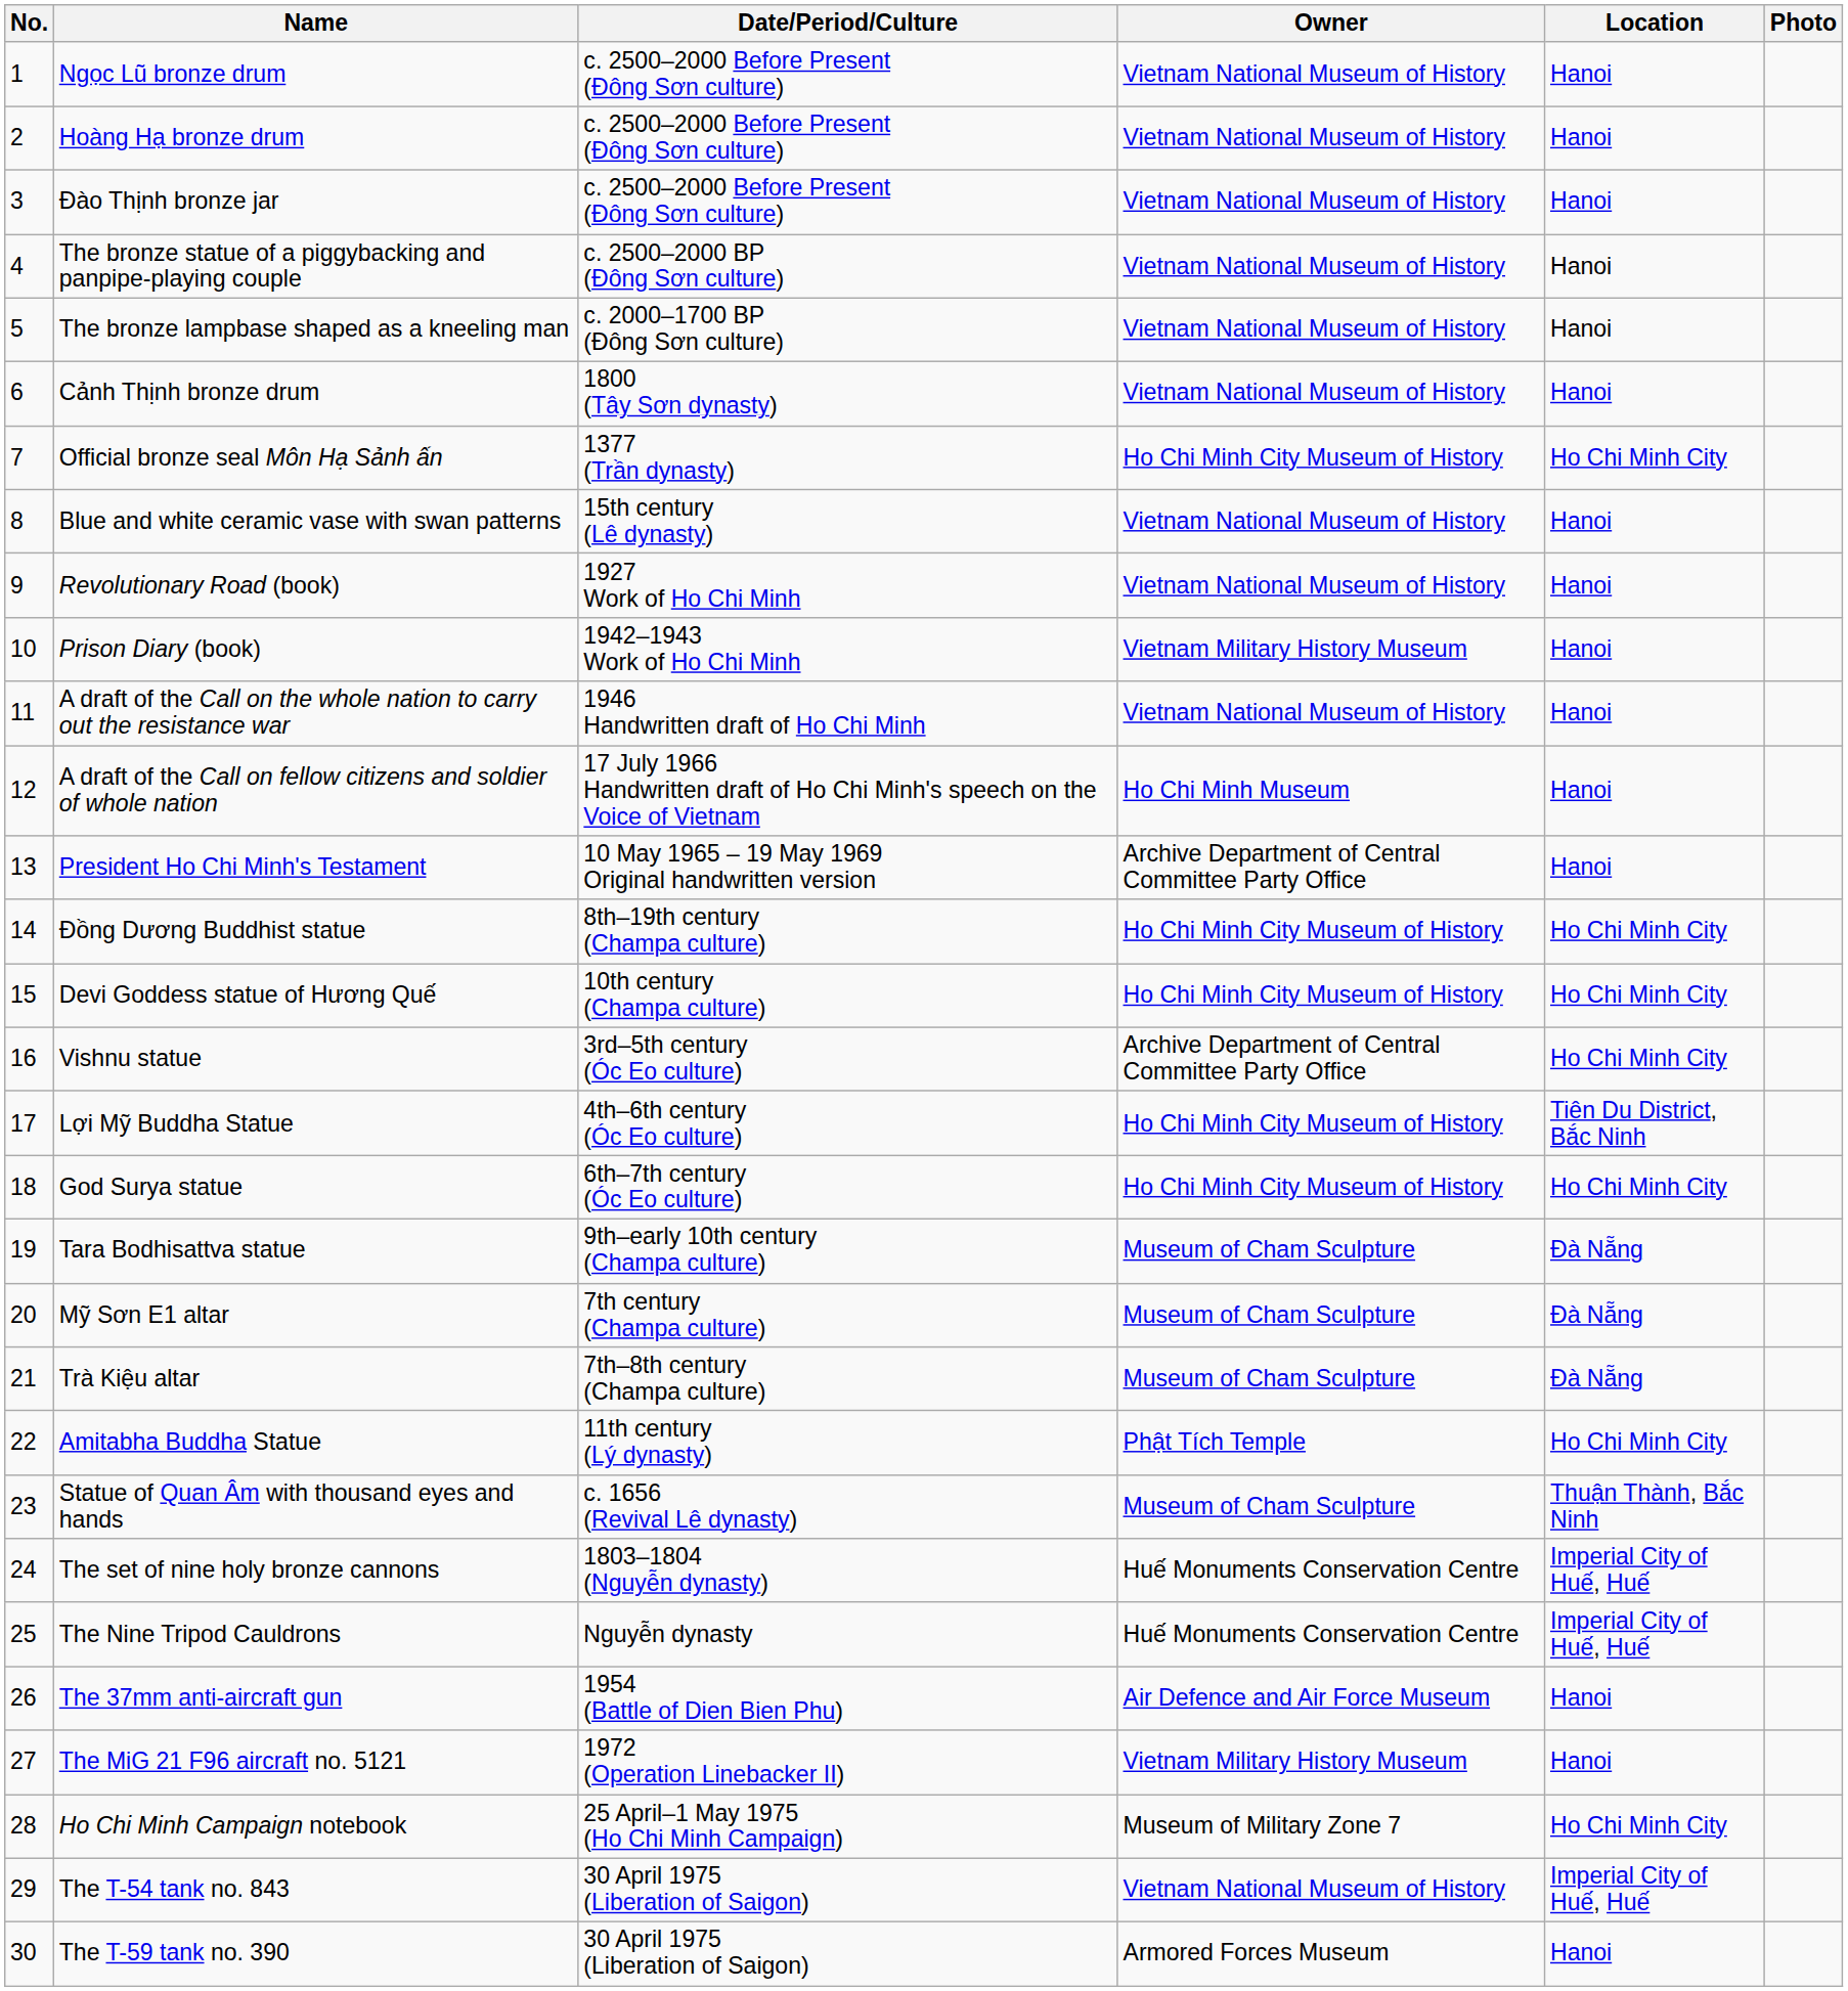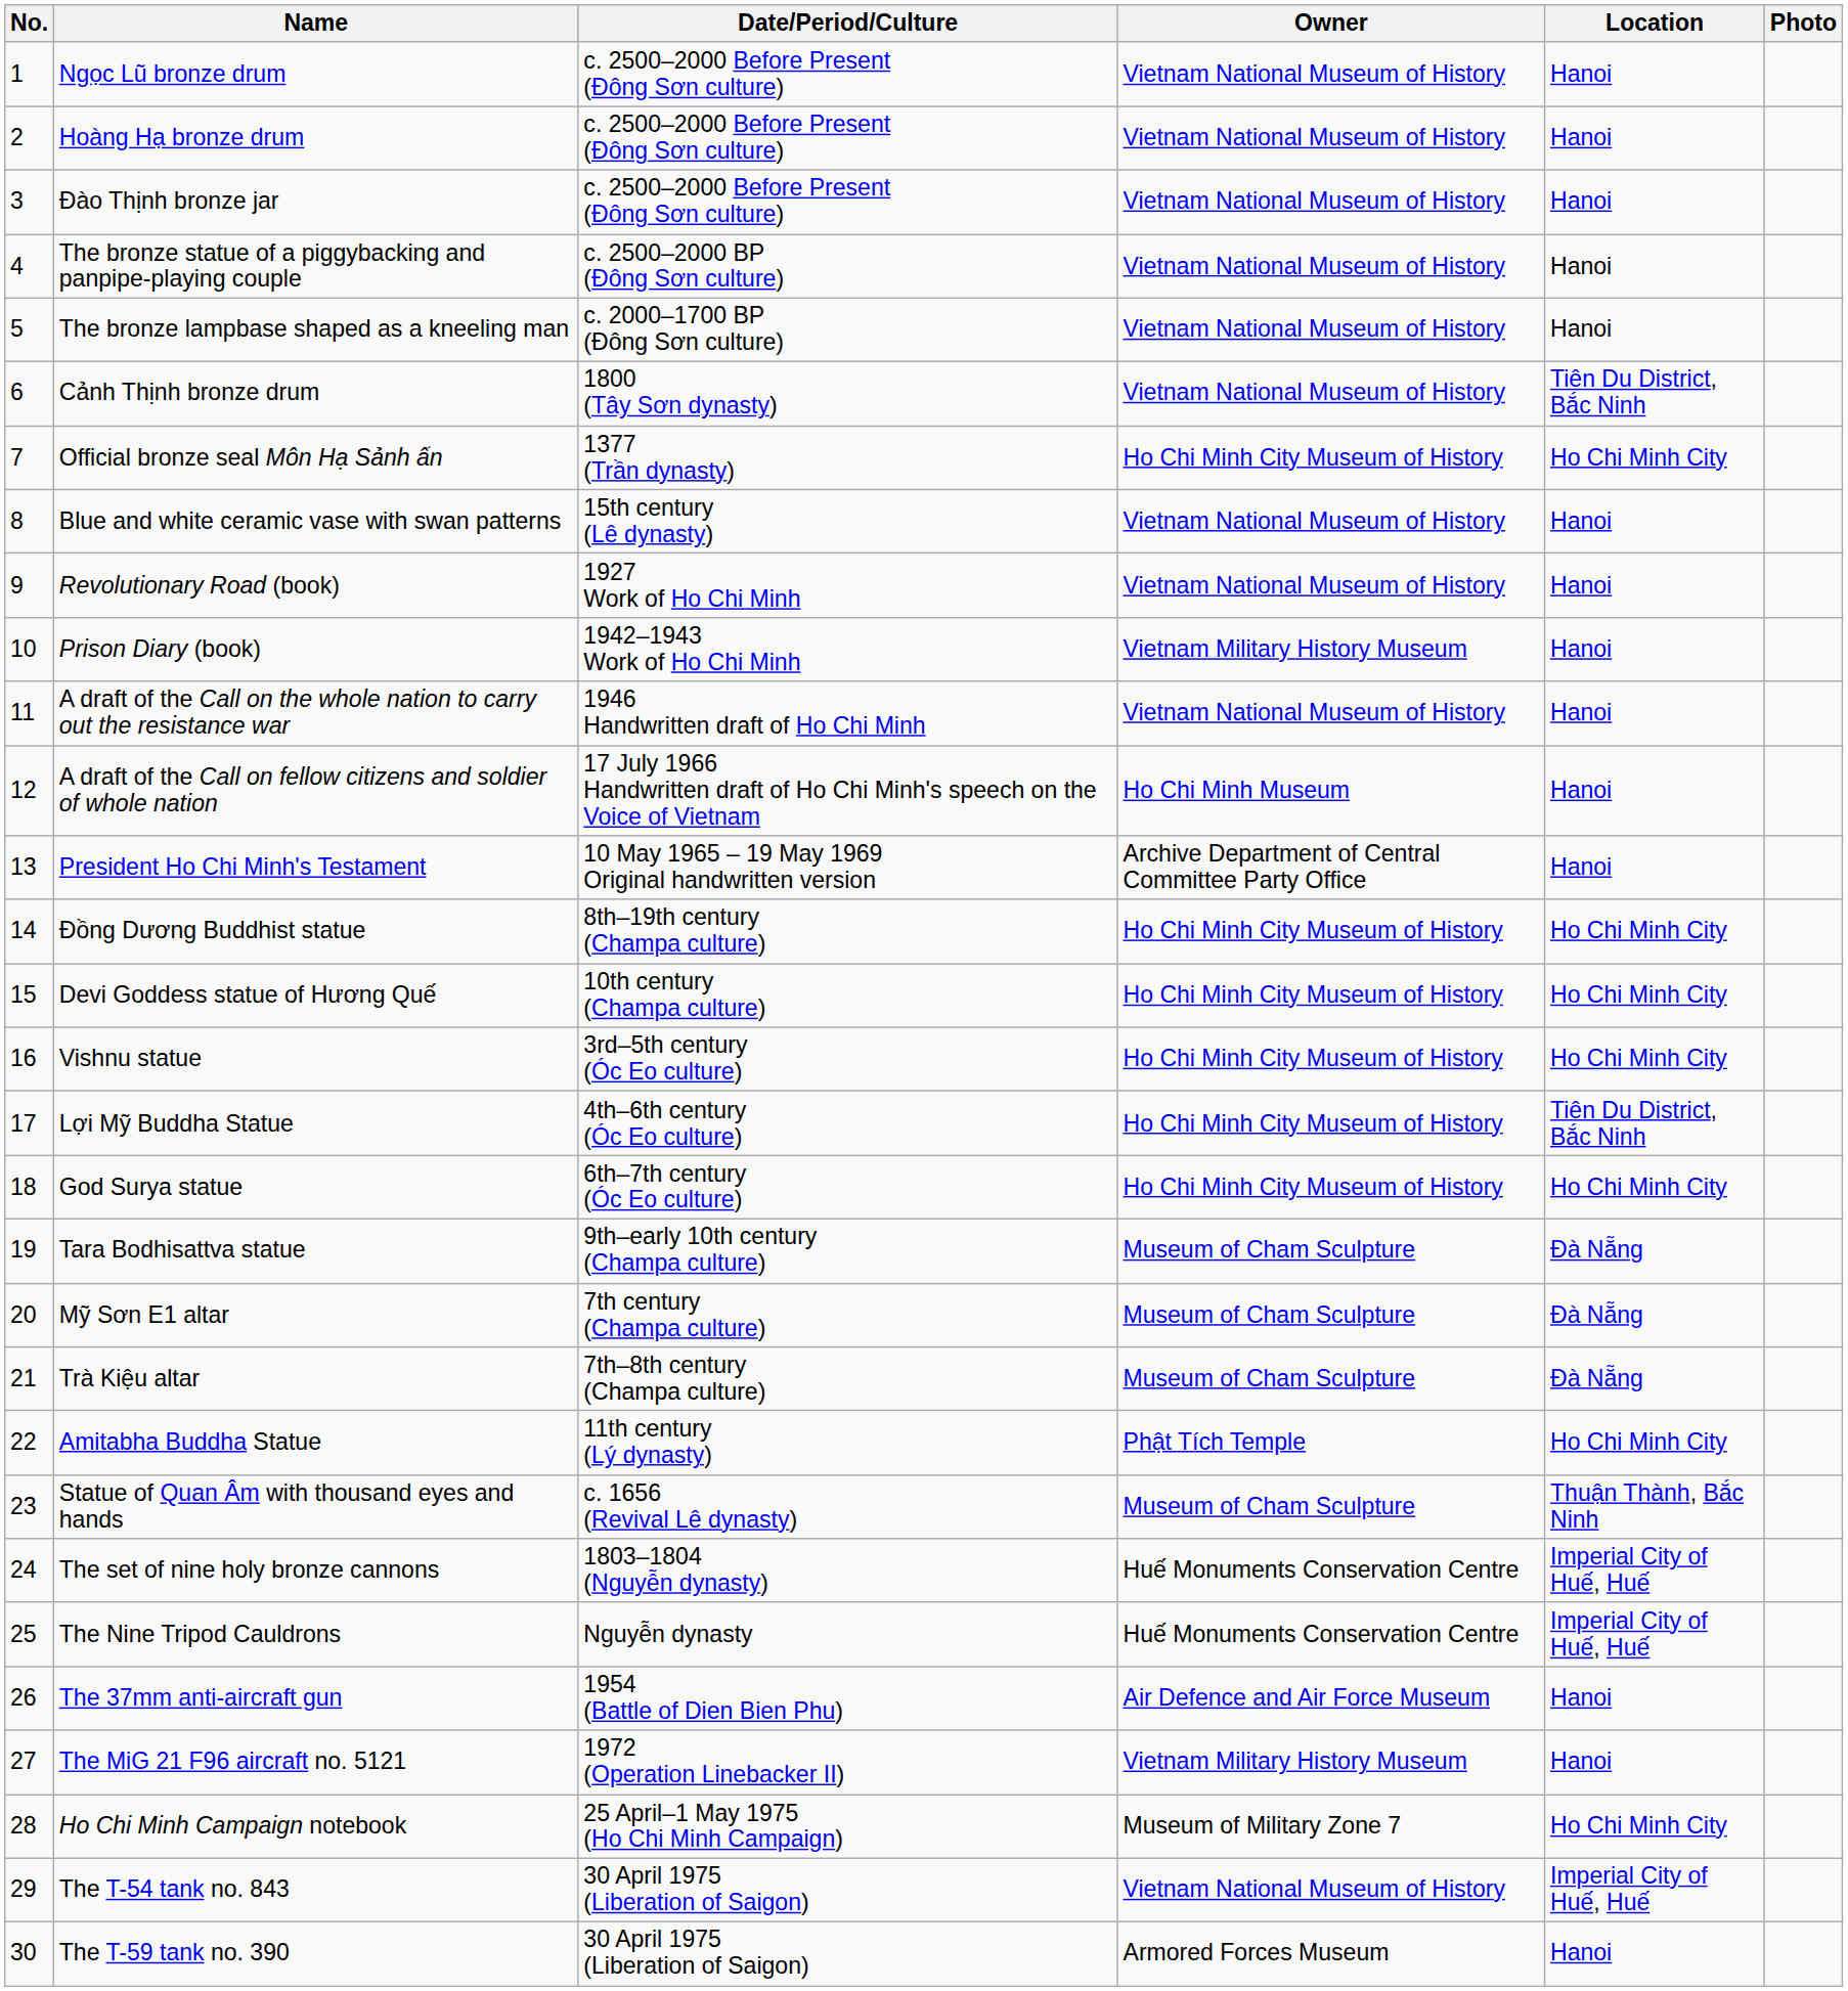 <table class="wikitable sortable">
 <tr>
 <th>No.</th>
 <th>Name</th>
 <th>Date/Period/Culture</th>
 <th>Owner</th>
 <th>Location</th>
 <th>Photo</th>
 </tr>
 <tr>
 <td>1</td>
 <td><a href='#'>Ngọc Lũ bronze drum</a></td>
 <td>c. 2500–2000 <a href='#'>Before Present</a> <br> (<a href='#'>Đông Sơn culture</a>)</td>
 <td><a href='#'>Vietnam National Museum of History</a></td>
 <td><a href='#'>Hanoi</a></td>
 <td></td>
 </tr>
 <tr>
 <td>2</td>
 <td><a href='#'>Hoàng Hạ bronze drum</a></td>
 <td>c. 2500–2000 <a href='#'>Before Present</a> <br> (<a href='#'>Đông Sơn culture</a>)</td>
 <td><a href='#'>Vietnam National Museum of History</a></td>
 <td><a href='#'>Hanoi</a></td>
 <td></td>
 </tr>
 <tr>
 <td>3</td>
 <td>Đào Thịnh bronze jar</td>
 <td>c. 2500–2000 <a href='#'>Before Present</a> <br> (<a href='#'>Đông Sơn culture</a>)</td>
 <td><a href='#'>Vietnam National Museum of History</a></td>
 <td><a href='#'>Hanoi</a></td>
 <td></td>
 </tr>
 <tr>
 <td>4</td>
 <td>The bronze statue of a piggybacking and panpipe-playing couple</td>
 <td>c. 2500–2000 BP <br> (<a href='#'>Đông Sơn culture</a>)</td>
 <td><a href='#'>Vietnam National Museum of History</a></td>
 <td>Hanoi</td>
 <td></td>
 </tr>
 <tr>
 <td>5</td>
 <td>The bronze lampbase shaped as a kneeling man</td>
 <td>c. 2000–1700 BP <br> (Đông Sơn culture)</td>
 <td><a href='#'>Vietnam National Museum of History</a></td>
 <td>Hanoi</td>
 <td></td>
 </tr>
 <tr>
 <td>6</td>
 <td>Cảnh Thịnh bronze drum</td>
 <td>1800 <br> (<a href='#'>Tây Sơn dynasty</a>)</td>
 <td><a href='#'>Vietnam National Museum of History</a></td>
-<td><a href='#'>Hanoi</a></td>
+<td><a href='#'>Tiên Du District</a>, <a href='#'>Bắc Ninh</a></td>
 <td></td>
 </tr>
 <tr>
 <td>7</td>
 <td>Official bronze seal <em>Môn Hạ Sảnh ấn</em></td>
 <td>1377 <br> (<a href='#'>Trần dynasty</a>)</td>
 <td><a href='#'>Ho Chi Minh City Museum of History</a></td>
 <td><a href='#'>Ho Chi Minh City</a></td>
 <td></td>
 </tr>
 <tr>
 <td>8</td>
 <td>Blue and white ceramic vase with swan patterns</td>
 <td>15th century <br> (<a href='#'>Lê dynasty</a>)</td>
 <td><a href='#'>Vietnam National Museum of History</a></td>
 <td><a href='#'>Hanoi</a></td>
 <td></td>
 </tr>
 <tr>
 <td>9</td>
 <td><em>Revolutionary Road</em> (book)</td>
 <td>1927 <br> Work of <a href='#'>Ho Chi Minh</a></td>
 <td><a href='#'>Vietnam National Museum of History</a></td>
 <td><a href='#'>Hanoi</a></td>
 <td></td>
 </tr>
 <tr>
 <td>10</td>
 <td><em>Prison Diary</em> (book)</td>
 <td>1942–1943 <br> Work of <a href='#'>Ho Chi Minh</a></td>
 <td><a href='#'>Vietnam Military History Museum</a></td>
 <td><a href='#'>Hanoi</a></td>
 <td></td>
 </tr>
 <tr>
 <td>11</td>
 <td>A draft of the <em>Call on the whole nation to carry out the resistance war</em></td>
 <td>1946 <br> Handwritten draft of <a href='#'>Ho Chi Minh</a></td>
 <td><a href='#'>Vietnam National Museum of History</a></td>
 <td><a href='#'>Hanoi</a></td>
 <td></td>
 </tr>
 <tr>
 <td>12</td>
 <td>A draft of the <em>Call on fellow citizens and soldier of whole nation</em></td>
 <td>17 July 1966 <br> Handwritten draft of Ho Chi Minh's speech on the <a href='#'>Voice of Vietnam</a></td>
 <td><a href='#'>Ho Chi Minh Museum</a></td>
 <td><a href='#'>Hanoi</a></td>
 <td></td>
 </tr>
 <tr>
 <td>13</td>
 <td><a href='#'>President Ho Chi Minh's Testament</a></td>
 <td>10 May 1965 – 19 May 1969 <br> Original handwritten version</td>
 <td>Archive Department of Central Committee Party Office</td>
 <td><a href='#'>Hanoi</a></td>
 <td></td>
 </tr>
 <tr>
 <td>14</td>
 <td>Đồng Dương Buddhist statue</td>
 <td>8th–19th century <br> (<a href='#'>Champa culture</a>)</td>
 <td><a href='#'>Ho Chi Minh City Museum of History</a></td>
 <td><a href='#'>Ho Chi Minh City</a></td>
 <td></td>
 </tr>
 <tr>
 <td>15</td>
 <td>Devi Goddess statue of Hương Quế</td>
 <td>10th century <br> (<a href='#'>Champa culture</a>)</td>
 <td><a href='#'>Ho Chi Minh City Museum of History</a></td>
 <td><a href='#'>Ho Chi Minh City</a></td>
 <td></td>
 </tr>
 <tr>
 <td>16</td>
 <td>Vishnu statue</td>
 <td>3rd–5th century <br> (<a href='#'>Óc Eo culture</a>)</td>
-<td>Archive Department of Central Committee Party Office</td>
+<td><a href='#'>Ho Chi Minh City Museum of History</a></td>
 <td><a href='#'>Ho Chi Minh City</a></td>
 <td></td>
 </tr>
 <tr>
 <td>17</td>
 <td>Lợi Mỹ Buddha Statue</td>
 <td>4th–6th century <br> (<a href='#'>Óc Eo culture</a>)</td>
 <td><a href='#'>Ho Chi Minh City Museum of History</a></td>
 <td><a href='#'>Tiên Du District</a>, <a href='#'>Bắc Ninh</a></td>
 <td></td>
 </tr>
 <tr>
 <td>18</td>
 <td>God Surya statue</td>
 <td>6th–7th century <br> (<a href='#'>Óc Eo culture</a>)</td>
 <td><a href='#'>Ho Chi Minh City Museum of History</a></td>
 <td><a href='#'>Ho Chi Minh City</a></td>
 <td></td>
 </tr>
 <tr>
 <td>19</td>
 <td>Tara Bodhisattva statue</td>
 <td>9th–early 10th century <br> (<a href='#'>Champa culture</a>)</td>
 <td><a href='#'>Museum of Cham Sculpture</a></td>
 <td><a href='#'>Đà Nẵng</a></td>
 <td></td>
 </tr>
 <tr>
 <td>20</td>
 <td>Mỹ Sơn E1 altar</td>
 <td>7th century <br> (<a href='#'>Champa culture</a>)</td>
 <td><a href='#'>Museum of Cham Sculpture</a></td>
 <td><a href='#'>Đà Nẵng</a></td>
 <td></td>
 </tr>
 <tr>
 <td>21</td>
 <td>Trà Kiệu altar</td>
 <td>7th–8th century <br> (Champa culture)</td>
 <td><a href='#'>Museum of Cham Sculpture</a></td>
 <td><a href='#'>Đà Nẵng</a></td>
 <td></td>
 </tr>
 <tr>
 <td>22</td>
 <td><a href='#'>Amitabha Buddha</a> Statue</td>
 <td>11th century <br> (<a href='#'>Lý dynasty</a>)</td>
 <td><a href='#'>Phật Tích Temple</a></td>
 <td><a href='#'>Ho Chi Minh City</a></td>
 <td></td>
 </tr>
 <tr>
 <td>23</td>
 <td>Statue of <a href='#'>Quan Âm</a> with thousand eyes and hands</td>
 <td>c. 1656 <br> (<a href='#'>Revival Lê dynasty</a>)</td>
 <td><a href='#'>Museum of Cham Sculpture</a></td>
 <td><a href='#'>Thuận Thành</a>, <a href='#'>Bắc Ninh</a></td>
 <td></td>
 </tr>
 <tr>
 <td>24</td>
 <td>The set of nine holy bronze cannons</td>
 <td>1803–1804 <br> (<a href='#'>Nguyễn dynasty</a>)</td>
 <td>Huế Monuments Conservation Centre</td>
 <td><a href='#'>Imperial City of Huế</a>, <a href='#'>Huế</a></td>
 <td></td>
 </tr>
 <tr>
 <td>25</td>
 <td>The Nine Tripod Cauldrons</td>
 <td>Nguyễn dynasty</td>
 <td>Huế Monuments Conservation Centre</td>
 <td><a href='#'>Imperial City of Huế</a>, <a href='#'>Huế</a></td>
 <td></td>
 </tr>
 <tr>
 <td>26</td>
 <td><a href='#'>The 37mm anti-aircraft gun</a></td>
 <td>1954 <br> (<a href='#'>Battle of Dien Bien Phu</a>)</td>
 <td><a href='#'>Air Defence and Air Force Museum</a></td>
 <td><a href='#'>Hanoi</a></td>
 <td></td>
 </tr>
 <tr>
 <td>27</td>
 <td><a href='#'>The MiG 21 F96 aircraft</a> no. 5121</td>
 <td>1972 <br> (<a href='#'>Operation Linebacker II</a>)</td>
 <td><a href='#'>Vietnam Military History Museum</a></td>
 <td><a href='#'>Hanoi</a></td>
 <td></td>
 </tr>
 <tr>
 <td>28</td>
 <td><em>Ho Chi Minh Campaign</em> notebook</td>
 <td>25 April–1 May 1975 <br> (<a href='#'>Ho Chi Minh Campaign</a>)</td>
 <td>Museum of Military Zone 7</td>
 <td><a href='#'>Ho Chi Minh City</a></td>
 <td></td>
 </tr>
 <tr>
 <td>29</td>
 <td>The <a href='#'>T-54 tank</a> no. 843</td>
 <td>30 April 1975 <br> (<a href='#'>Liberation of Saigon</a>)</td>
 <td><a href='#'>Vietnam National Museum of History</a></td>
 <td><a href='#'>Imperial City of Huế</a>, <a href='#'>Huế</a></td>
 <td></td>
 </tr>
 <tr>
 <td>30</td>
 <td>The <a href='#'>T-59 tank</a> no. 390</td>
 <td>30 April 1975 <br> (Liberation of Saigon)</td>
 <td>Armored Forces Museum</td>
 <td><a href='#'>Hanoi</a></td>
 <td></td>
 </tr>
 <tr>
 </tr>
 </table>
